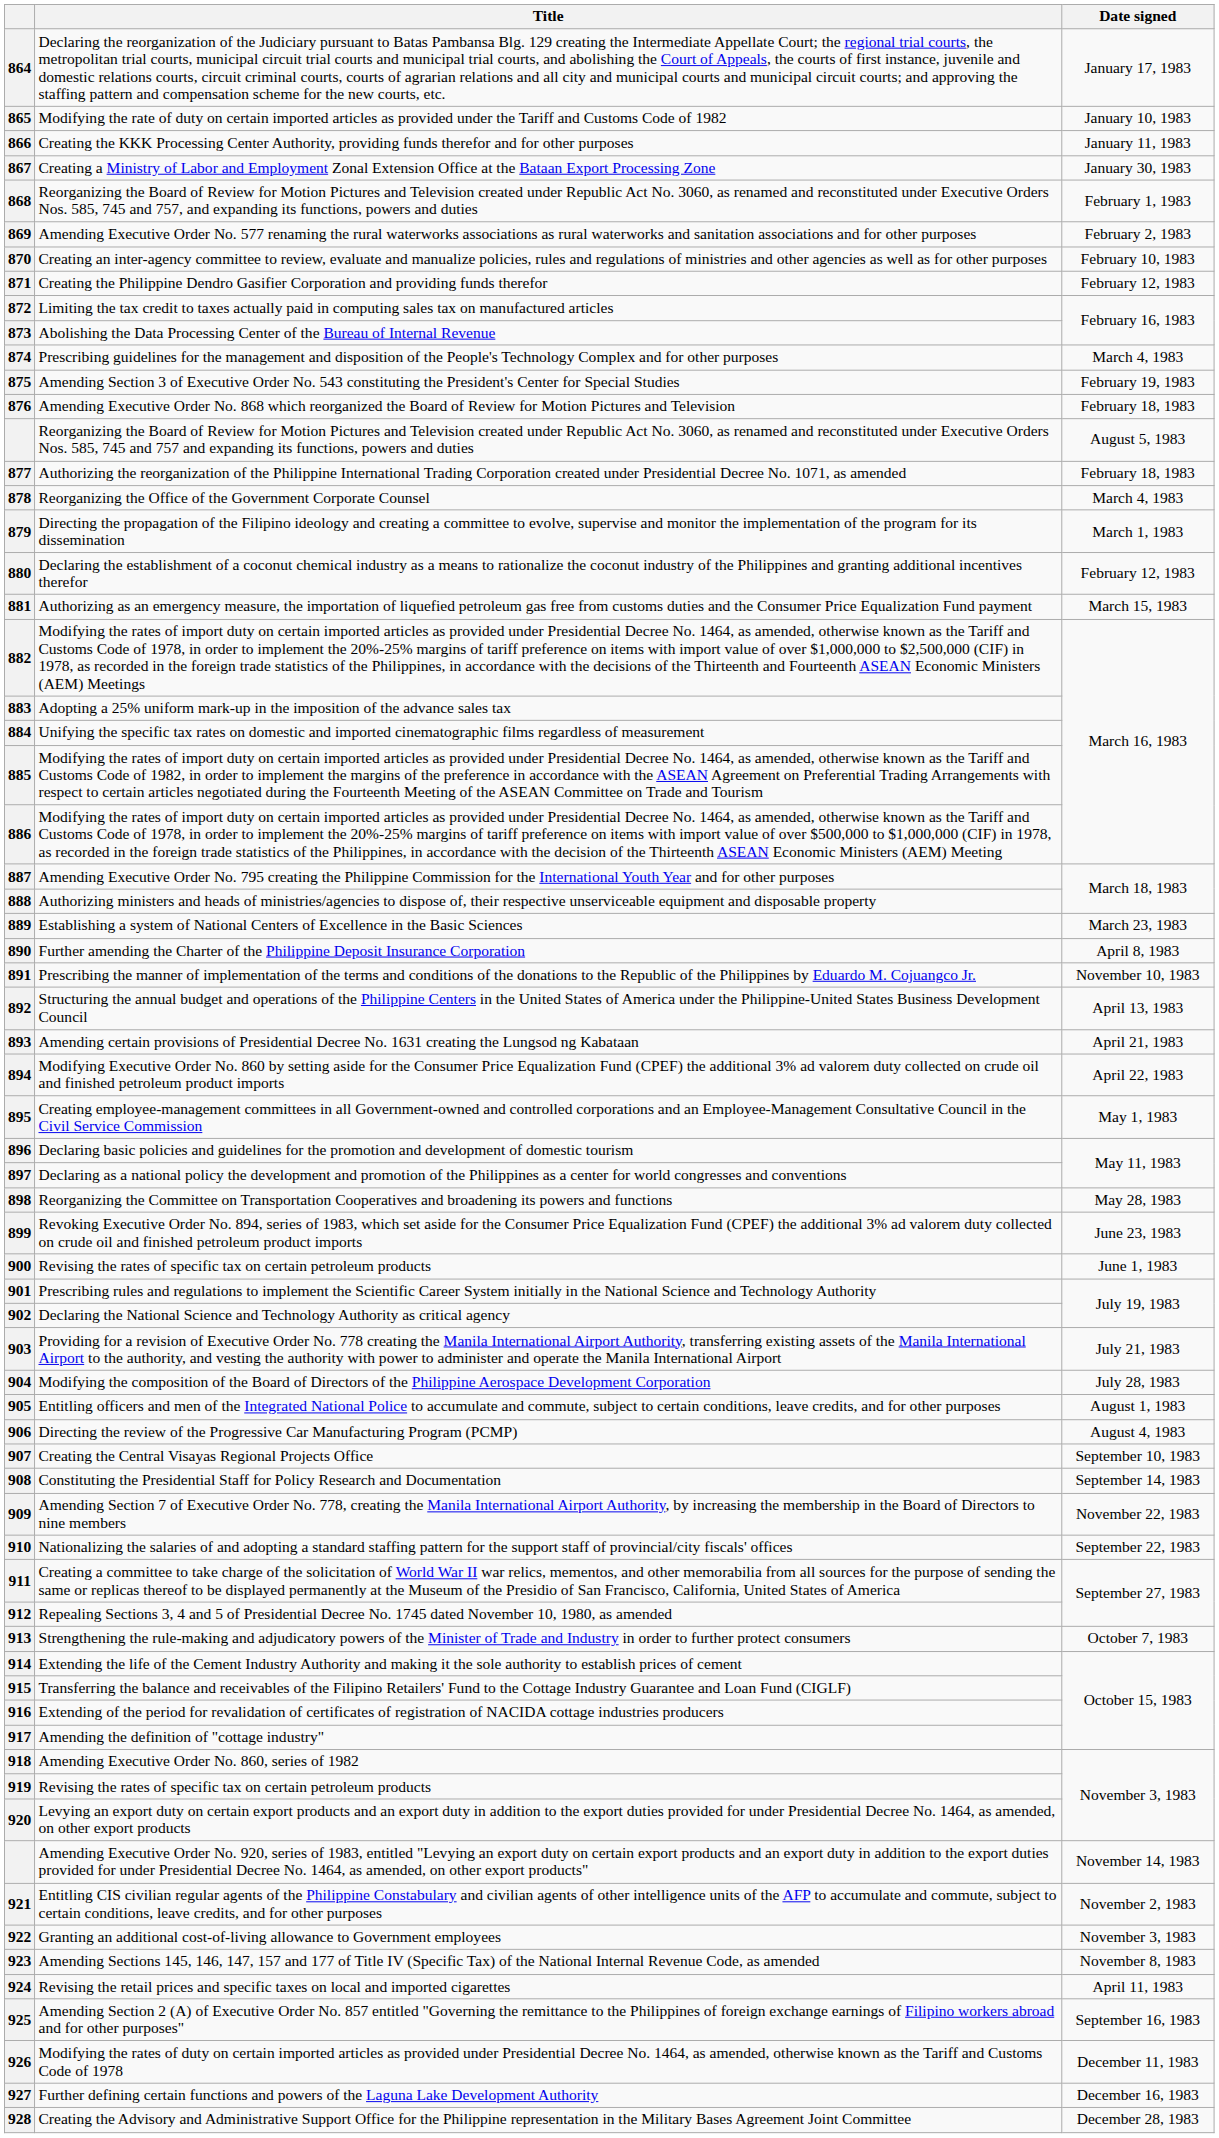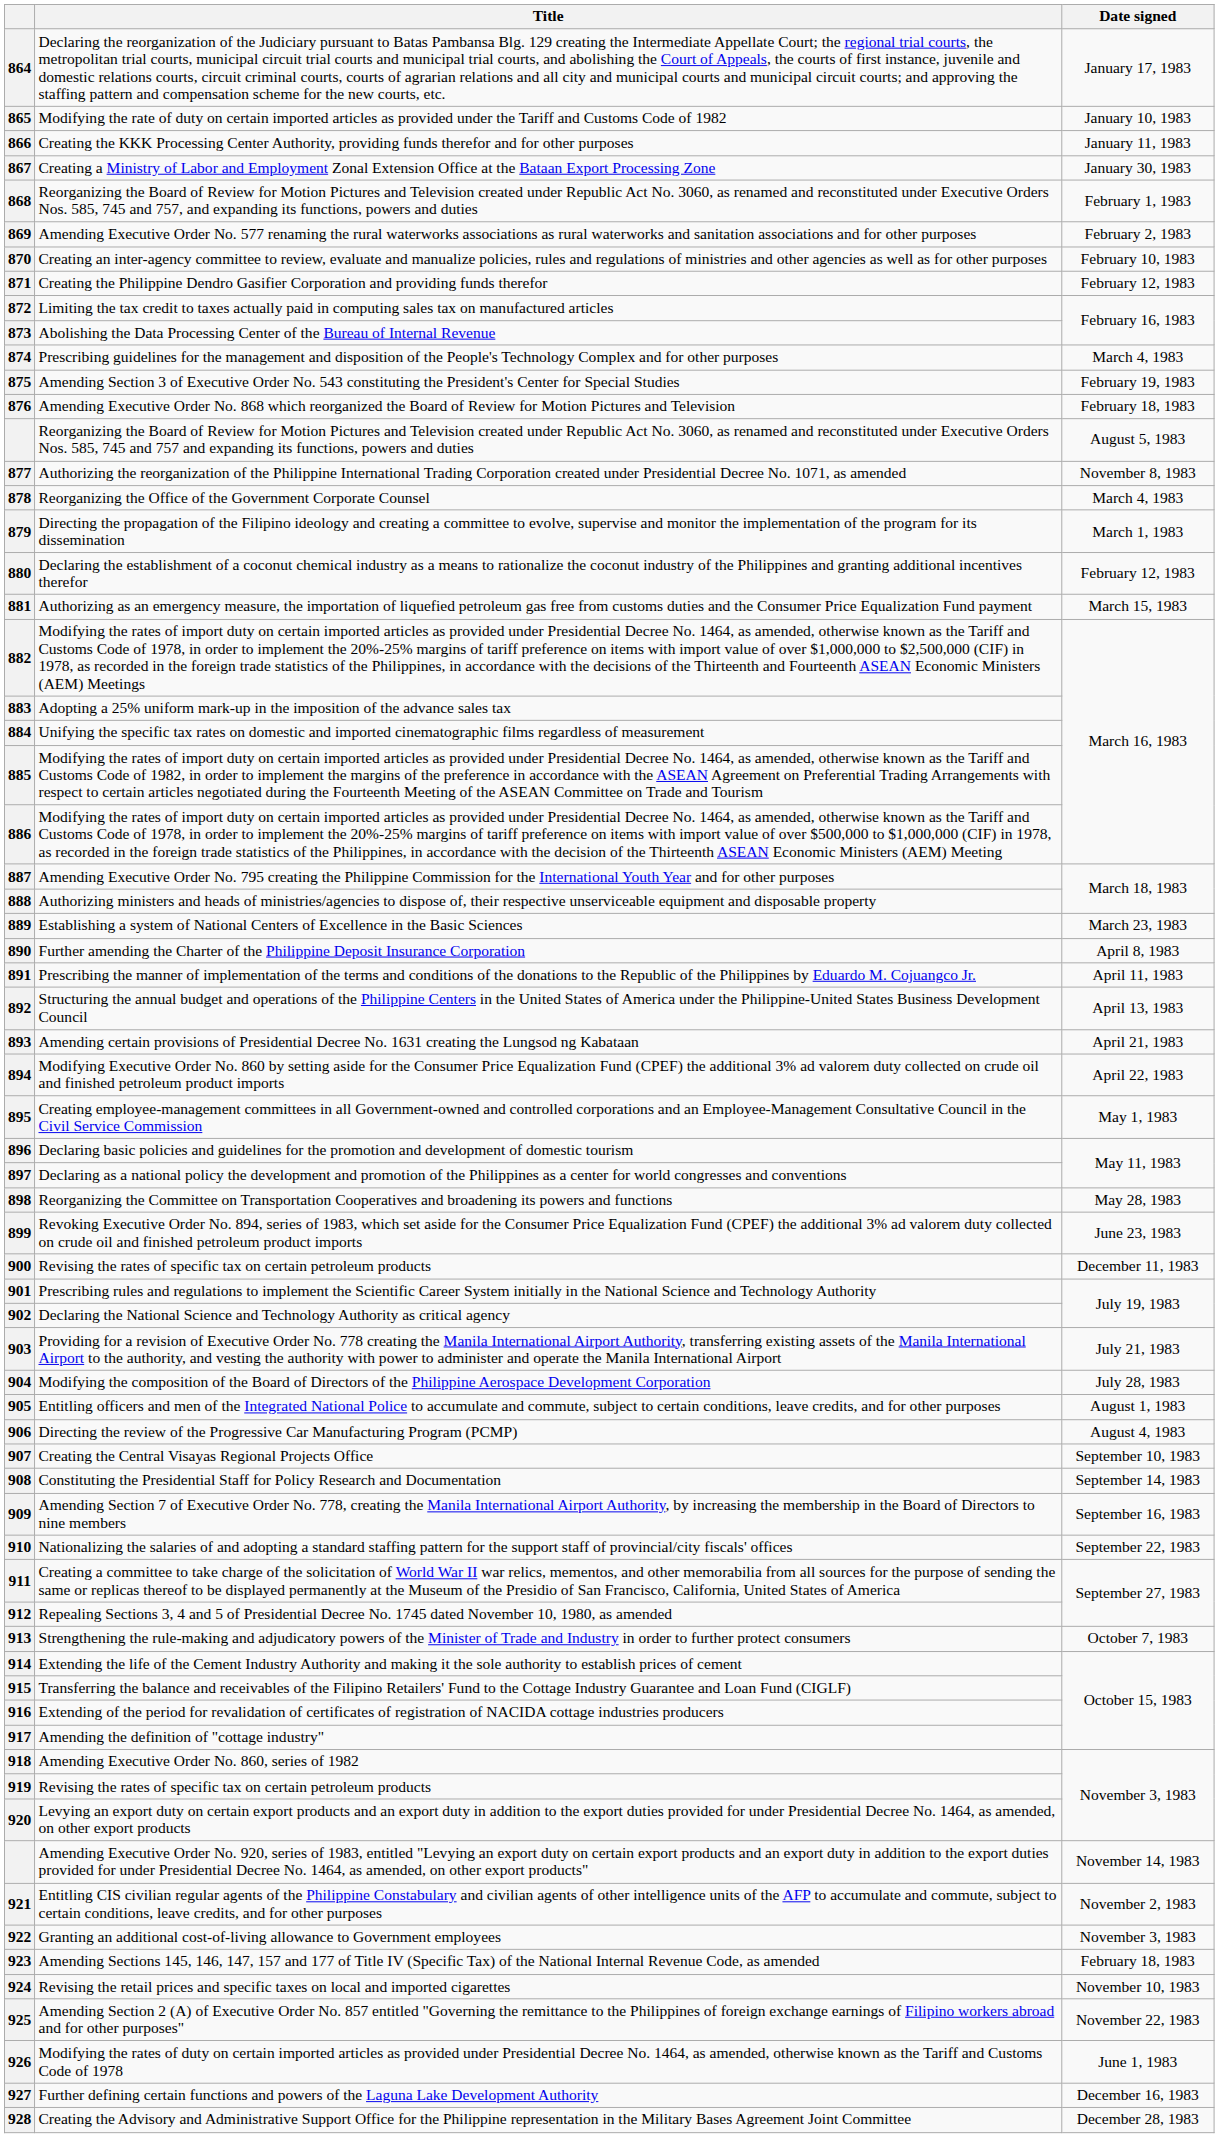 <table class="wikitable sortable" style="text-align:center;">
 <tr>
 <th scope="col"></th>
 <th scope="col">Title</th>
 <th scope="col" width="150px">Date signed</th>
 </tr>
 <tr>
 <th scope="row">864</th>
 <td style="text-align:left;">Declaring the reorganization of the Judiciary pursuant to Batas Pambansa Blg. 129 creating the Intermediate Appellate Court; the <a href='#'>regional trial courts</a>, the metropolitan trial courts, municipal circuit trial courts and municipal trial courts, and abolishing the <a href='#'>Court of Appeals</a>, the courts of first instance, juvenile and domestic relations courts, circuit criminal courts, courts of agrarian relations and all city and municipal courts and municipal circuit courts; and approving the staffing pattern and compensation scheme for the new courts, etc.</td>
 <td>January 17, 1983</td>
 </tr>
 <tr>
 <th scope="row">865</th>
 <td style="text-align:left;">Modifying the rate of duty on certain imported articles as provided under the Tariff and Customs Code of 1982</td>
 <td>January 10, 1983</td>
 </tr>
 <tr>
 <th scope="row">866</th>
 <td style="text-align:left;">Creating the KKK Processing Center Authority, providing funds therefor and for other purposes</td>
 <td>January 11, 1983</td>
 </tr>
 <tr>
 <th scope="row">867</th>
 <td style="text-align:left;">Creating a <a href='#'>Ministry of Labor and Employment</a> Zonal Extension Office at the <a href='#'>Bataan Export Processing Zone</a></td>
 <td>January 30, 1983</td>
 </tr>
 <tr>
 <th scope="row">868</th>
 <td style="text-align:left;">Reorganizing the Board of Review for Motion Pictures and Television created under Republic Act No. 3060, as renamed and reconstituted under Executive Orders Nos. 585, 745 and 757, and expanding its functions, powers and duties</td>
 <td>February 1, 1983</td>
 </tr>
 <tr>
 <th scope="row">869</th>
 <td style="text-align:left;">Amending Executive Order No. 577 renaming the rural waterworks associations as rural waterworks and sanitation associations and for other purposes</td>
 <td>February 2, 1983</td>
 </tr>
 <tr>
 <th scope="row">870</th>
 <td style="text-align:left;">Creating an inter-agency committee to review, evaluate and manualize policies, rules and regulations of ministries and other agencies as well as for other purposes</td>
 <td>February 10, 1983</td>
 </tr>
 <tr>
 <th scope="row">871</th>
 <td style="text-align:left;">Creating the Philippine Dendro Gasifier Corporation and providing funds therefor</td>
 <td>February 12, 1983</td>
 </tr>
 <tr>
 <th scope="row">872</th>
 <td style="text-align:left;">Limiting the tax credit to taxes actually paid in computing sales tax on manufactured articles</td>
 <td rowspan="2">February 16, 1983</td>
 </tr>
 <tr>
 <th scope="row">873</th>
 <td style="text-align:left;">Abolishing the Data Processing Center of the <a href='#'>Bureau of Internal Revenue</a></td>
 </tr>
 <tr>
 <th scope="row">874</th>
 <td style="text-align:left;">Prescribing guidelines for the management and disposition of the People's Technology Complex and for other purposes</td>
 <td>March 4, 1983</td>
 </tr>
 <tr>
 <th scope="row">875</th>
 <td style="text-align:left;">Amending Section 3 of Executive Order No. 543 constituting the President's Center for Special Studies</td>
 <td>February 19, 1983</td>
 </tr>
 <tr>
 <th scope="row">876</th>
 <td style="text-align:left;">Amending Executive Order No. 868 which reorganized the Board of Review for Motion Pictures and Television</td>
 <td>February 18, 1983</td>
 </tr>
 <tr>
 <th scope="row"></th>
 <td style="text-align:left;">Reorganizing the Board of Review for Motion Pictures and Television created under Republic Act No. 3060, as renamed and reconstituted under Executive Orders Nos. 585, 745 and 757 and expanding its functions, powers and duties</td>
 <td>August 5, 1983</td>
 </tr>
 <tr>
 <th scope="row">877</th>
 <td style="text-align:left;">Authorizing the reorganization of the Philippine International Trading Corporation created under Presidential Decree No. 1071, as amended</td>
-<td>February 18, 1983</td>
+<td>November 8, 1983</td>
 </tr>
 <tr>
 <th scope="row">878</th>
 <td style="text-align:left;">Reorganizing the Office of the Government Corporate Counsel</td>
 <td>March 4, 1983</td>
 </tr>
 <tr>
 <th scope="row">879</th>
 <td style="text-align:left;">Directing the propagation of the Filipino ideology and creating a committee to evolve, supervise and monitor the implementation of the program for its dissemination</td>
 <td>March 1, 1983</td>
 </tr>
 <tr>
 <th scope="row">880</th>
 <td style="text-align:left;">Declaring the establishment of a coconut chemical industry as a means to rationalize the coconut industry of the Philippines and granting additional incentives therefor</td>
 <td>February 12, 1983</td>
 </tr>
 <tr>
 <th scope="row">881</th>
 <td style="text-align:left;">Authorizing as an emergency measure, the importation of liquefied petroleum gas free from customs duties and the Consumer Price Equalization Fund payment</td>
 <td>March 15, 1983</td>
 </tr>
 <tr>
 <th scope="row">882</th>
 <td style="text-align:left;">Modifying the rates of import duty on certain imported articles as provided under Presidential Decree No. 1464, as amended, otherwise known as the Tariff and Customs Code of 1978, in order to implement the 20%-25% margins of tariff preference on items with import value of over $1,000,000 to $2,500,000 (CIF) in 1978, as recorded in the foreign trade statistics of the Philippines, in accordance with the decisions of the Thirteenth and Fourteenth <a href='#'>ASEAN</a> Economic Ministers (AEM) Meetings</td>
 <td rowspan="5">March 16, 1983</td>
 </tr>
 <tr>
 <th scope="row">883</th>
 <td style="text-align:left;">Adopting a 25% uniform mark-up in the imposition of the advance sales tax</td>
 </tr>
 <tr>
 <th scope="row">884</th>
 <td style="text-align:left;">Unifying the specific tax rates on domestic and imported cinematographic films regardless of measurement</td>
 </tr>
 <tr>
 <th scope="row">885</th>
 <td style="text-align:left;">Modifying the rates of import duty on certain imported articles as provided under Presidential Decree No. 1464, as amended, otherwise known as the Tariff and Customs Code of 1982, in order to implement the margins of the preference in accordance with the <a href='#'>ASEAN</a> Agreement on Preferential Trading Arrangements with respect to certain articles negotiated during the Fourteenth Meeting of the ASEAN Committee on Trade and Tourism</td>
 </tr>
 <tr>
 <th scope="row">886</th>
 <td style="text-align:left;">Modifying the rates of import duty on certain imported articles as provided under Presidential Decree No. 1464, as amended, otherwise known as the Tariff and Customs Code of 1978, in order to implement the 20%-25% margins of tariff preference on items with import value of over $500,000 to $1,000,000 (CIF) in 1978, as recorded in the foreign trade statistics of the Philippines, in accordance with the decision of the Thirteenth <a href='#'>ASEAN</a> Economic Ministers (AEM) Meeting</td>
 </tr>
 <tr>
 <th scope="row">887</th>
 <td style="text-align:left;">Amending Executive Order No. 795 creating the Philippine Commission for the <a href='#'>International Youth Year</a> and for other purposes</td>
 <td rowspan="2">March 18, 1983</td>
 </tr>
 <tr>
 <th scope="row">888</th>
 <td style="text-align:left;">Authorizing ministers and heads of ministries/agencies to dispose of, their respective unserviceable equipment and disposable property</td>
 </tr>
 <tr>
 <th scope="row">889</th>
 <td style="text-align:left;">Establishing a system of National Centers of Excellence in the Basic Sciences</td>
 <td>March 23, 1983</td>
 </tr>
 <tr>
 <th scope="row">890</th>
 <td style="text-align:left;">Further amending the Charter of the <a href='#'>Philippine Deposit Insurance Corporation</a></td>
 <td>April 8, 1983</td>
 </tr>
 <tr>
 <th scope="row">891</th>
 <td style="text-align:left;">Prescribing the manner of implementation of the terms and conditions of the donations to the Republic of the Philippines by <a href='#'>Eduardo M. Cojuangco Jr.</a></td>
-<td>November 10, 1983</td>
+<td>April 11, 1983</td>
 </tr>
 <tr>
 <th scope="row">892</th>
 <td style="text-align:left;">Structuring the annual budget and operations of the <a href='#'>Philippine Centers</a> in the United States of America under the Philippine-United States Business Development Council</td>
 <td>April 13, 1983</td>
 </tr>
 <tr>
 <th scope="row">893</th>
 <td style="text-align:left;">Amending certain provisions of Presidential Decree No. 1631 creating the Lungsod ng Kabataan</td>
 <td>April 21, 1983</td>
 </tr>
 <tr>
 <th scope="row">894</th>
 <td style="text-align:left;">Modifying Executive Order No. 860 by setting aside for the Consumer Price Equalization Fund (CPEF) the additional 3% ad valorem duty collected on crude oil and finished petroleum product imports</td>
 <td>April 22, 1983</td>
 </tr>
 <tr>
 <th scope="row">895</th>
 <td style="text-align:left;">Creating employee-management committees in all Government-owned and controlled corporations and an Employee-Management Consultative Council in the <a href='#'>Civil Service Commission</a></td>
 <td>May 1, 1983</td>
 </tr>
 <tr>
 <th scope="row">896</th>
 <td style="text-align:left;">Declaring basic policies and guidelines for the promotion and development of domestic tourism</td>
 <td rowspan="2">May 11, 1983</td>
 </tr>
 <tr>
 <th scope="row">897</th>
 <td style="text-align:left;">Declaring as a national policy the development and promotion of the Philippines as a center for world congresses and conventions</td>
 </tr>
 <tr>
 <th scope="row">898</th>
 <td style="text-align:left;">Reorganizing the Committee on Transportation Cooperatives and broadening its powers and functions</td>
 <td>May 28, 1983</td>
 </tr>
 <tr>
 <th scope="row">899</th>
 <td style="text-align:left;">Revoking Executive Order No. 894, series of 1983, which set aside for the Consumer Price Equalization Fund (CPEF) the additional 3% ad valorem duty collected on crude oil and finished petroleum product imports</td>
 <td>June 23, 1983</td>
 </tr>
 <tr>
 <th scope="row">900</th>
 <td style="text-align:left;">Revising the rates of specific tax on certain petroleum products</td>
-<td>June 1, 1983</td>
+<td>December 11, 1983</td>
 </tr>
 <tr>
 <th scope="row">901</th>
 <td style="text-align:left;">Prescribing rules and regulations to implement the Scientific Career System initially in the National Science and Technology Authority</td>
 <td rowspan="2">July 19, 1983</td>
 </tr>
 <tr>
 <th scope="row">902</th>
 <td style="text-align:left;">Declaring the National Science and Technology Authority as critical agency</td>
 </tr>
 <tr>
 <th scope="row">903</th>
 <td style="text-align:left;">Providing for a revision of Executive Order No. 778 creating the <a href='#'>Manila International Airport Authority</a>, transferring existing assets of the <a href='#'>Manila International Airport</a> to the authority, and vesting the authority with power to administer and operate the Manila International Airport</td>
 <td>July 21, 1983</td>
 </tr>
 <tr>
 <th scope="row">904</th>
 <td style="text-align:left;">Modifying the composition of the Board of Directors of the <a href='#'>Philippine Aerospace Development Corporation</a></td>
 <td>July 28, 1983</td>
 </tr>
 <tr>
 <th scope="row">905</th>
 <td style="text-align:left;">Entitling officers and men of the <a href='#'>Integrated National Police</a> to accumulate and commute, subject to certain conditions, leave credits, and for other purposes</td>
 <td>August 1, 1983</td>
 </tr>
 <tr>
 <th scope="row">906</th>
 <td style="text-align:left;">Directing the review of the Progressive Car Manufacturing Program (PCMP)</td>
 <td>August 4, 1983</td>
 </tr>
 <tr>
 <th scope="row">907</th>
 <td style="text-align:left;">Creating the Central Visayas Regional Projects Office</td>
 <td>September 10, 1983</td>
 </tr>
 <tr>
 <th scope="row">908</th>
 <td style="text-align:left;">Constituting the Presidential Staff for Policy Research and Documentation</td>
 <td>September 14, 1983</td>
 </tr>
 <tr>
 <th scope="row">909</th>
 <td style="text-align:left;">Amending Section 7 of Executive Order No. 778, creating the <a href='#'>Manila International Airport Authority</a>, by increasing the membership in the Board of Directors to nine members</td>
-<td>November 22, 1983</td>
+<td>September 16, 1983</td>
 </tr>
 <tr>
 <th scope="row">910</th>
 <td style="text-align:left;">Nationalizing the salaries of and adopting a standard staffing pattern for the support staff of provincial/city fiscals' offices</td>
 <td>September 22, 1983</td>
 </tr>
 <tr>
 <th scope="row">911</th>
 <td style="text-align:left;">Creating a committee to take charge of the solicitation of <a href='#'>World War II</a> war relics, mementos, and other memorabilia from all sources for the purpose of sending the same or replicas thereof to be displayed permanently at the Museum of the Presidio of San Francisco, California, United States of America</td>
 <td rowspan="2">September 27, 1983</td>
 </tr>
 <tr>
 <th scope="row">912</th>
 <td style="text-align:left;">Repealing Sections 3, 4 and 5 of Presidential Decree No. 1745 dated November 10, 1980, as amended</td>
 </tr>
 <tr>
 <th scope="row">913</th>
 <td style="text-align:left;">Strengthening the rule-making and adjudicatory powers of the <a href='#'>Minister of Trade and Industry</a> in order to further protect consumers</td>
 <td>October 7, 1983</td>
 </tr>
 <tr>
 <th scope="row">914</th>
 <td style="text-align:left;">Extending the life of the Cement Industry Authority and making it the sole authority to establish prices of cement</td>
 <td rowspan="4">October 15, 1983</td>
 </tr>
 <tr>
 <th scope="row">915</th>
 <td style="text-align:left;">Transferring the balance and receivables of the Filipino Retailers' Fund to the Cottage Industry Guarantee and Loan Fund (CIGLF)</td>
 </tr>
 <tr>
 <th scope="row">916</th>
 <td style="text-align:left;">Extending of the period for revalidation of certificates of registration of NACIDA cottage industries producers</td>
 </tr>
 <tr>
 <th scope="row">917</th>
 <td style="text-align:left;">Amending the definition of "cottage industry"</td>
 </tr>
 <tr>
 <th scope="row">918</th>
 <td style="text-align:left;">Amending Executive Order No. 860, series of 1982</td>
 <td rowspan="3">November 3, 1983</td>
 </tr>
 <tr>
 <th scope="row">919</th>
 <td style="text-align:left;">Revising the rates of specific tax on certain petroleum products</td>
 </tr>
 <tr>
 <th scope="row">920</th>
 <td style="text-align:left;">Levying an export duty on certain export products and an export duty in addition to the export duties provided for under Presidential Decree No. 1464, as amended, on other export products</td>
 </tr>
 <tr>
 <th scope="row"></th>
 <td style="text-align:left;">Amending Executive Order No. 920, series of 1983, entitled "Levying an export duty on certain export products and an export duty in addition to the export duties provided for under Presidential Decree No. 1464, as amended, on other export products"</td>
 <td>November 14, 1983</td>
 </tr>
 <tr>
 <th scope="row">921</th>
 <td style="text-align:left;">Entitling CIS civilian regular agents of the <a href='#'>Philippine Constabulary</a> and civilian agents of other intelligence units of the <a href='#'>AFP</a> to accumulate and commute, subject to certain conditions, leave credits, and for other purposes</td>
 <td>November 2, 1983</td>
 </tr>
 <tr>
 <th scope="row">922</th>
 <td style="text-align:left;">Granting an additional cost-of-living allowance to Government employees</td>
 <td>November 3, 1983</td>
 </tr>
 <tr>
 <th scope="row">923</th>
 <td style="text-align:left;">Amending Sections 145, 146, 147, 157 and 177 of Title IV (Specific Tax) of the National Internal Revenue Code, as amended</td>
-<td>November 8, 1983</td>
+<td>February 18, 1983</td>
 </tr>
 <tr>
 <th scope="row">924</th>
 <td style="text-align:left;">Revising the retail prices and specific taxes on local and imported cigarettes</td>
-<td>April 11, 1983</td>
+<td>November 10, 1983</td>
 </tr>
 <tr>
 <th scope="row">925</th>
 <td style="text-align:left;">Amending Section 2 (A) of Executive Order No. 857 entitled "Governing the remittance to the Philippines of foreign exchange earnings of <a href='#'>Filipino workers abroad</a> and for other purposes"</td>
-<td>September 16, 1983</td>
+<td>November 22, 1983</td>
 </tr>
 <tr>
 <th scope="row">926</th>
 <td style="text-align:left;">Modifying the rates of duty on certain imported articles as provided under Presidential Decree No. 1464, as amended, otherwise known as the Tariff and Customs Code of 1978</td>
-<td>December 11, 1983</td>
+<td>June 1, 1983</td>
 </tr>
 <tr>
 <th scope="row">927</th>
 <td style="text-align:left;">Further defining certain functions and powers of the <a href='#'>Laguna Lake Development Authority</a></td>
 <td>December 16, 1983</td>
 </tr>
 <tr>
 <th scope="row">928</th>
 <td style="text-align:left;">Creating the Advisory and Administrative Support Office for the Philippine representation in the Military Bases Agreement Joint Committee</td>
 <td>December 28, 1983</td>
 </tr>
 </table>
